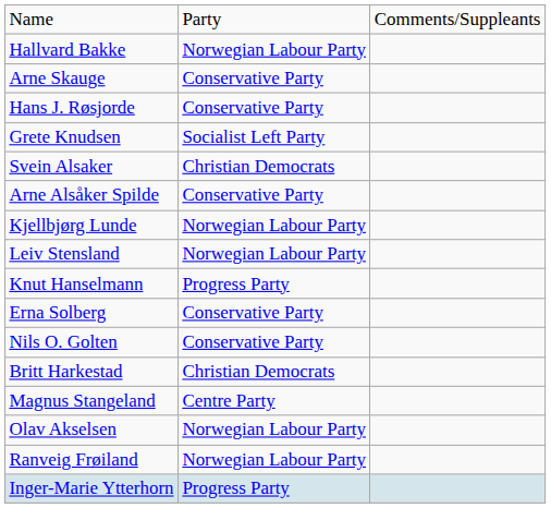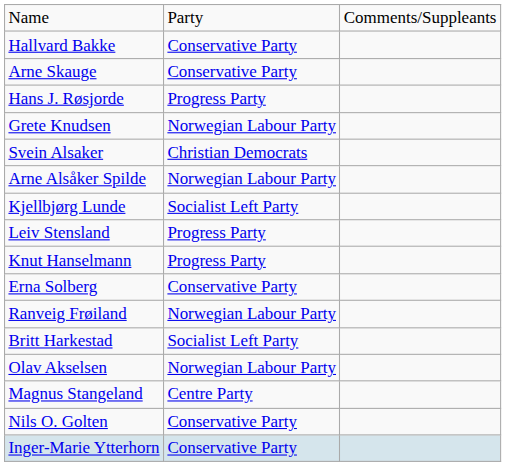 <table class="wikitable">
 <tr>
 <td>Name</td>
 <td>Party</td>
 <td>Comments/Suppleants</td>
 </tr>
 <tr>
 <td><a href='#'>Hallvard Bakke</a></td>
-<td><a href='#'>Norwegian Labour Party</a></td>
+<td><a href='#'>Conservative Party</a></td>
 <td></td>
 </tr>
 <tr>
 <td><a href='#'>Arne Skauge</a></td>
 <td><a href='#'>Conservative Party</a></td>
 <td></td>
 </tr>
 <tr>
 <td><a href='#'>Hans J. Røsjorde</a></td>
-<td><a href='#'>Conservative Party</a></td>
+<td><a href='#'>Progress Party</a></td>
 <td></td>
 </tr>
 <tr>
 <td><a href='#'>Grete Knudsen</a></td>
-<td><a href='#'>Socialist Left Party</a></td>
+<td><a href='#'>Norwegian Labour Party</a></td>
 <td></td>
 </tr>
 <tr>
 <td><a href='#'>Svein Alsaker</a></td>
 <td><a href='#'>Christian Democrats</a></td>
 <td></td>
 </tr>
 <tr>
 <td><a href='#'>Arne Alsåker Spilde</a></td>
-<td><a href='#'>Conservative Party</a></td>
+<td><a href='#'>Norwegian Labour Party</a></td>
 <td></td>
 </tr>
 <tr>
 <td><a href='#'>Kjellbjørg Lunde</a></td>
-<td><a href='#'>Norwegian Labour Party</a></td>
+<td><a href='#'>Socialist Left Party</a></td>
 <td></td>
 </tr>
 <tr>
 <td><a href='#'>Leiv Stensland</a></td>
-<td><a href='#'>Norwegian Labour Party</a></td>
+<td><a href='#'>Progress Party</a></td>
 <td></td>
 </tr>
 <tr>
 <td><a href='#'>Knut Hanselmann</a></td>
 <td><a href='#'>Progress Party</a></td>
 <td></td>
 </tr>
 <tr>
 <td><a href='#'>Erna Solberg</a></td>
 <td><a href='#'>Conservative Party</a></td>
 <td></td>
 </tr>
 <tr>
-<td><a href='#'>Nils O. Golten</a></td>
-<td><a href='#'>Conservative Party</a></td>
+<td><a href='#'>Ranveig Frøiland</a></td>
+<td><a href='#'>Norwegian Labour Party</a></td>
 <td></td>
 </tr>
 <tr>
 <td><a href='#'>Britt Harkestad</a></td>
-<td><a href='#'>Christian Democrats</a></td>
+<td><a href='#'>Socialist Left Party</a></td>
+<td></td>
+</tr>
+<tr>
+<td><a href='#'>Olav Akselsen</a></td>
+<td><a href='#'>Norwegian Labour Party</a></td>
 <td></td>
 </tr>
 <tr>
 <td><a href='#'>Magnus Stangeland</a></td>
 <td><a href='#'>Centre Party</a></td>
 <td></td>
 </tr>
 <tr>
-<td><a href='#'>Olav Akselsen</a></td>
-<td><a href='#'>Norwegian Labour Party</a></td>
-<td></td>
-</tr>
-<tr>
-<td><a href='#'>Ranveig Frøiland</a></td>
-<td><a href='#'>Norwegian Labour Party</a></td>
+<td><a href='#'>Nils O. Golten</a></td>
+<td><a href='#'>Conservative Party</a></td>
 <td></td>
 </tr>
 <tr style="background:#D5E5EC">
 <td><a href='#'>Inger-Marie Ytterhorn</a></td>
-<td><a href='#'>Progress Party</a></td>
+<td><a href='#'>Conservative Party</a></td>
 <td></td>
 </tr>
 </table>
